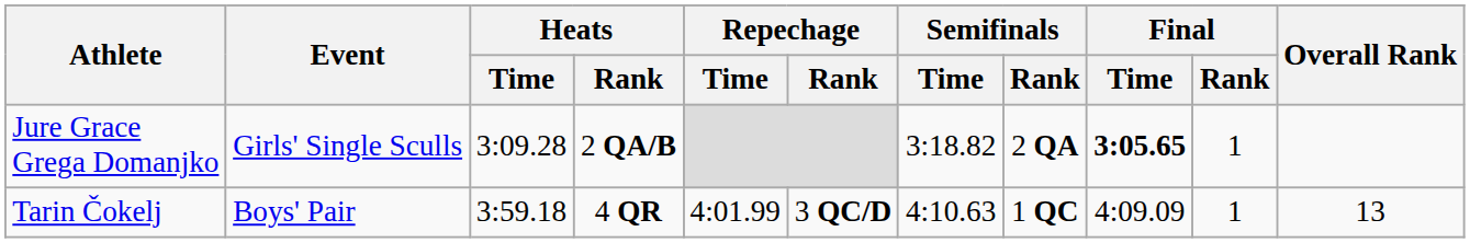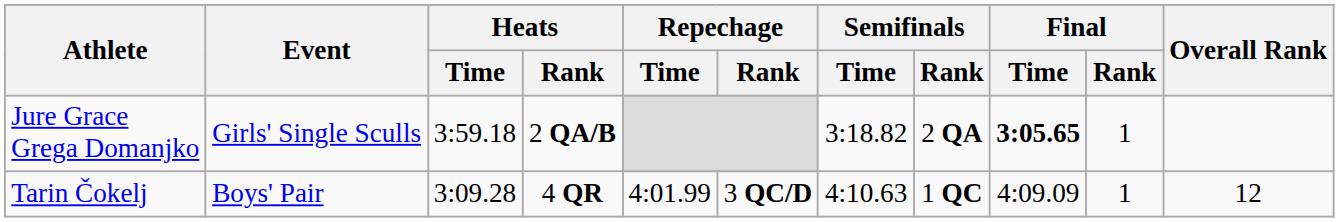 <table class="wikitable" style="font-size:90%">
 <tr>
 <th rowspan="2">Athlete</th>
 <th rowspan="2">Event</th>
 <th colspan="2">Heats</th>
 <th colspan="2">Repechage</th>
 <th colspan="2">Semifinals</th>
 <th colspan="2">Final</th>
 <th rowspan="2">Overall Rank</th>
 </tr>
 <tr>
 <th>Time</th>
 <th>Rank</th>
 <th>Time</th>
 <th>Rank</th>
 <th>Time</th>
 <th>Rank</th>
 <th>Time</th>
 <th>Rank</th>
 </tr>
 <tr>
 <td><a href='#'>Jure Grace</a><br><a href='#'>Grega Domanjko</a></td>
 <td><a href='#'>Girls' Single Sculls</a></td>
-<td align=center>3:09.28</td>
+<td align=center>3:59.18</td>
 <td align=center>2 <strong>QA/B</strong></td>
 <td colspan=2 bgcolor=#DCDCDC></td>
 <td align=center>3:18.82</td>
 <td align=center>2 <strong>QA</strong></td>
 <td align=center><strong>3:05.65</strong></td>
 <td align=center>1</td>
 <td align=center></td>
 </tr>
 <tr>
 <td><a href='#'>Tarin Čokelj</a></td>
 <td><a href='#'>Boys' Pair</a></td>
-<td align=center>3:59.18</td>
+<td align=center>3:09.28</td>
 <td align=center>4 <strong>QR</strong></td>
 <td align=center>4:01.99</td>
 <td align=center>3 <strong>QC/D</strong></td>
 <td align=center>4:10.63</td>
 <td align=center>1 <strong>QC</strong></td>
 <td align=center>4:09.09</td>
 <td align=center>1</td>
-<td align=center>13</td>
+<td align=center>12</td>
 </tr>
 </table>
